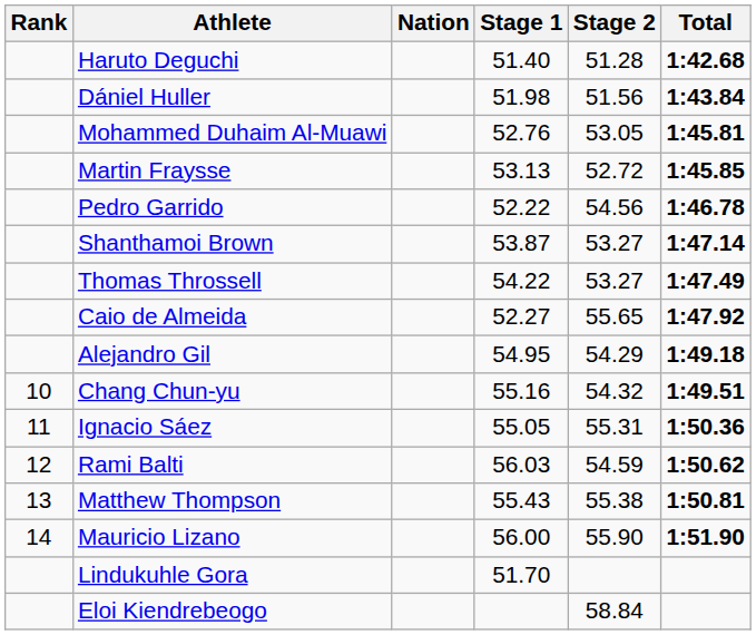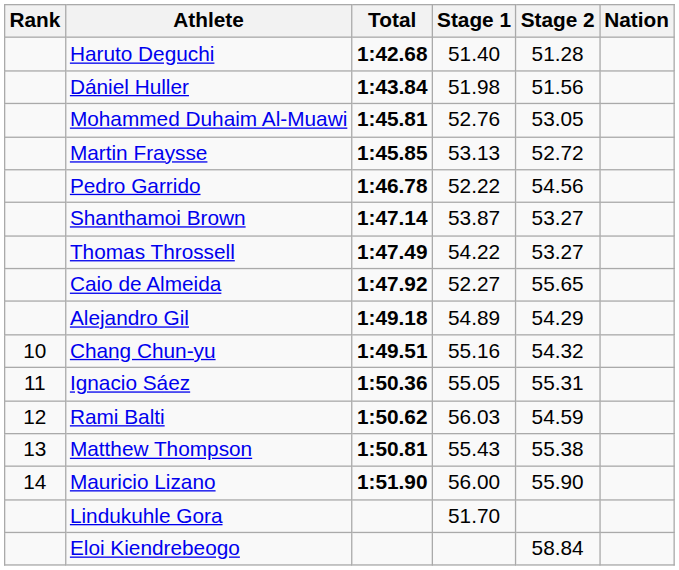 <table class="wikitable sortable" style="text-align:center">
 <tr>
 <th>Rank</th>
 <th>Athlete</th>
-<th>Nation</th>
+<th>Total</th>
 <th>Stage 1</th>
 <th>Stage 2</th>
-<th>Total</th>
+<th>Nation</th>
 </tr>
 <tr>
 <td></td>
 <td align=left><a href='#'>Haruto Deguchi</a></td>
-<td align=left></td>
+<td><strong>1:42.68</strong></td>
 <td>51.40</td>
 <td>51.28</td>
-<td><strong>1:42.68</strong></td>
+<td align=left></td>
 </tr>
 <tr>
 <td></td>
 <td align=left><a href='#'>Dániel Huller</a></td>
-<td align=left></td>
+<td><strong>1:43.84</strong></td>
 <td>51.98</td>
 <td>51.56</td>
-<td><strong>1:43.84</strong></td>
+<td align=left></td>
 </tr>
 <tr>
 <td></td>
 <td align=left><a href='#'>Mohammed Duhaim Al-Muawi</a></td>
-<td align=left></td>
+<td><strong>1:45.81</strong></td>
 <td>52.76</td>
 <td>53.05</td>
-<td><strong>1:45.81</strong></td>
+<td align=left></td>
 </tr>
 <tr>
 <td></td>
 <td align=left><a href='#'>Martin Fraysse</a></td>
-<td align=left></td>
+<td><strong>1:45.85</strong></td>
 <td>53.13</td>
 <td>52.72</td>
-<td><strong>1:45.85</strong></td>
+<td align=left></td>
 </tr>
 <tr>
 <td></td>
 <td align=left><a href='#'>Pedro Garrido</a></td>
-<td align=left></td>
+<td><strong>1:46.78</strong></td>
 <td>52.22</td>
 <td>54.56</td>
-<td><strong>1:46.78</strong></td>
+<td align=left></td>
 </tr>
 <tr>
 <td></td>
 <td align=left><a href='#'>Shanthamoi Brown</a></td>
-<td align=left></td>
+<td><strong>1:47.14</strong></td>
 <td>53.87</td>
 <td>53.27</td>
-<td><strong>1:47.14</strong></td>
+<td align=left></td>
 </tr>
 <tr>
 <td></td>
 <td align=left><a href='#'>Thomas Throssell</a></td>
-<td align=left></td>
+<td><strong>1:47.49</strong></td>
 <td>54.22</td>
 <td>53.27</td>
-<td><strong>1:47.49</strong></td>
+<td align=left></td>
 </tr>
 <tr>
 <td></td>
 <td align=left><a href='#'>Caio de Almeida</a></td>
-<td align=left></td>
+<td><strong>1:47.92</strong></td>
 <td>52.27</td>
 <td>55.65</td>
-<td><strong>1:47.92</strong></td>
+<td align=left></td>
 </tr>
 <tr>
 <td></td>
 <td align=left><a href='#'>Alejandro Gil</a></td>
+<td><strong>1:49.18</strong></td>
+<td>54.89</td>
+<td>54.29</td>
 <td align=left></td>
-<td>54.95</td>
-<td>54.29</td>
-<td><strong>1:49.18</strong></td>
 </tr>
 <tr>
 <td>10</td>
 <td align=left><a href='#'>Chang Chun-yu</a></td>
-<td align=left></td>
+<td><strong>1:49.51</strong></td>
 <td>55.16</td>
 <td>54.32</td>
-<td><strong>1:49.51</strong></td>
+<td align=left></td>
 </tr>
 <tr>
 <td>11</td>
 <td align=left><a href='#'>Ignacio Sáez</a></td>
-<td align=left></td>
+<td><strong>1:50.36</strong></td>
 <td>55.05</td>
 <td>55.31</td>
-<td><strong>1:50.36</strong></td>
+<td align=left></td>
 </tr>
 <tr>
 <td>12</td>
 <td align=left><a href='#'>Rami Balti</a></td>
-<td align=left></td>
+<td><strong>1:50.62</strong></td>
 <td>56.03</td>
 <td>54.59</td>
-<td><strong>1:50.62</strong></td>
+<td align=left></td>
 </tr>
 <tr>
 <td>13</td>
 <td align=left><a href='#'>Matthew Thompson</a></td>
-<td align=left></td>
+<td><strong>1:50.81</strong></td>
 <td>55.43</td>
 <td>55.38</td>
-<td><strong>1:50.81</strong></td>
+<td align=left></td>
 </tr>
 <tr>
 <td>14</td>
 <td align=left><a href='#'>Mauricio Lizano</a></td>
-<td align=left></td>
+<td><strong>1:51.90</strong></td>
 <td>56.00</td>
 <td>55.90</td>
-<td><strong>1:51.90</strong></td>
+<td align=left></td>
 </tr>
 <tr>
 <td></td>
 <td align=left><a href='#'>Lindukuhle Gora</a></td>
-<td align=left></td>
+<td></td>
 <td>51.70</td>
 <td></td>
-<td></td>
+<td align=left></td>
 </tr>
 <tr>
 <td></td>
 <td align=left><a href='#'>Eloi Kiendrebeogo</a></td>
-<td align=left></td>
+<td></td>
 <td></td>
 <td>58.84</td>
-<td></td>
+<td align=left></td>
 </tr>
 </table>
